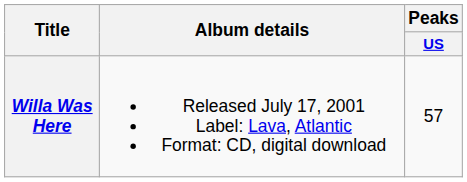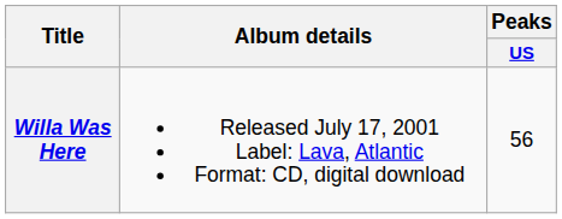 <table class="wikitable plainrowheaders" style="text-align:center;">
 <tr>
 <th scope="col" rowspan="2" style="width:5em;">Title</th>
 <th scope="col" rowspan="2" style="width:17em;">Album details</th>
 <th scope="col" colspan="1">Peaks</th>
 </tr>
 <tr>
 <th scope="col" style="width:3em;font-size:85%;"><a href='#'>US</a><br></th>
 </tr>
 <tr>
 <th scope="row"><em><a href='#'>Willa Was Here</a></em></th>
 <td><br><ul><li>Released July 17, 2001</li><li>Label: <a href='#'>Lava</a>, <a href='#'>Atlantic</a></li><li>Format: CD, digital download</li></ul></td>
-<td>57</td>
+<td>56</td>
 </tr>
 </table>
